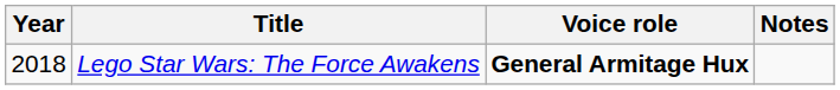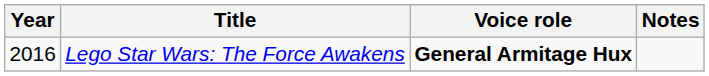 <table class = "wikitable sortable">
 <tr>
 <th>Year</th>
 <th>Title</th>
 <th>Voice role</th>
 <th>Notes</th>
 </tr>
 <tr>
-<td>2018</td>
+<td>2016</td>
 <td><em><a href='#'>Lego Star Wars: The Force Awakens</a></em></td>
 <td><strong>General Armitage Hux</strong></td>
 <td></td>
 </tr>
 </table>
